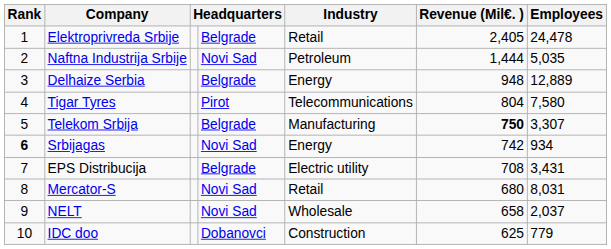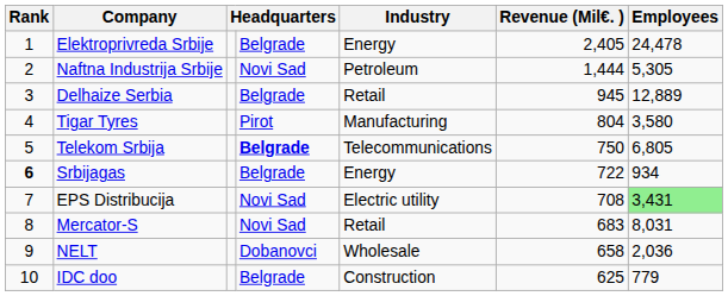 <table class="wikitable sortable">
 <tr>
 <th>Rank</th>
 <th>Company</th>
 <th colspan=2>Headquarters</th>
 <th>Industry</th>
 <th>Revenue (Mil€. )</th>
 <th>Employees</th>
 </tr>
 <tr>
 <td style="text-align:center;">1</td>
 <td><a href='#'>Elektroprivreda Srbije</a></td>
 <td></td>
 <td><a href='#'>Belgrade</a></td>
-<td>Retail</td>
+<td>Energy</td>
 <td style="text-align:right;">2,405</td>
 <td>24,478</td>
 </tr>
 <tr>
 <td style="text-align:center;">2</td>
 <td><a href='#'>Naftna Industrija Srbije</a></td>
 <td></td>
 <td><a href='#'>Novi Sad</a></td>
 <td>Petroleum</td>
 <td style="text-align:right;">1,444</td>
-<td>5,035</td>
+<td>5,305</td>
 </tr>
 <tr>
 <td style="text-align:center;">3</td>
 <td><a href='#'>Delhaize Serbia</a></td>
 <td></td>
 <td><a href='#'>Belgrade</a></td>
-<td>Energy</td>
-<td style="text-align:right;">948</td>
+<td>Retail</td>
+<td style="text-align:right;">945</td>
 <td>12,889</td>
 </tr>
 <tr>
 <td style="text-align:center;">4</td>
 <td><a href='#'>Tigar Tyres</a></td>
 <td></td>
 <td><a href='#'>Pirot</a></td>
-<td>Telecommunications</td>
+<td>Manufacturing</td>
 <td style="text-align:right;">804</td>
-<td>7,580</td>
+<td>3,580</td>
 </tr>
 <tr>
 <td style="text-align:center;">5</td>
 <td><a href='#'>Telekom Srbija</a></td>
 <td></td>
-<td><a href='#'>Belgrade</a></td>
-<td>Manufacturing</td>
-<td style="text-align:right;"><strong>750</strong></td>
-<td>3,307</td>
+<td><strong><a href='#'>Belgrade</a></strong></td>
+<td>Telecommunications</td>
+<td style="text-align:right;">750</td>
+<td>6,805</td>
 </tr>
 <tr>
 <td style="text-align:center;"><strong>6</strong></td>
 <td><a href='#'>Srbijagas</a></td>
 <td></td>
-<td><a href='#'>Novi Sad</a></td>
+<td><a href='#'>Belgrade</a></td>
 <td>Energy</td>
-<td style="text-align:right;">742</td>
+<td style="text-align:right;">722</td>
 <td>934</td>
 </tr>
 <tr>
 <td style="text-align:center;">7</td>
 <td>EPS Distribucija</td>
 <td></td>
-<td><a href='#'>Belgrade</a></td>
+<td><a href='#'>Novi Sad</a></td>
 <td>Electric utility</td>
 <td style="text-align:right;">708</td>
-<td>3,431</td>
+<td style="background: lightgreen;">3,431</td>
 </tr>
 <tr>
 <td style="text-align:center;">8</td>
 <td><a href='#'>Mercator-S</a></td>
 <td></td>
 <td><a href='#'>Novi Sad</a></td>
 <td>Retail</td>
-<td style="text-align:right;">680</td>
+<td style="text-align:right;">683</td>
 <td>8,031</td>
 </tr>
 <tr>
 <td style="text-align:center;">9</td>
 <td><a href='#'>NELT</a></td>
 <td></td>
-<td><a href='#'>Novi Sad</a></td>
+<td><a href='#'>Dobanovci</a></td>
 <td>Wholesale</td>
 <td style="text-align:right;">658</td>
-<td>2,037</td>
+<td>2,036</td>
 </tr>
 <tr>
 <td style="text-align:center;">10</td>
 <td><a href='#'>IDC doo</a></td>
 <td></td>
-<td><a href='#'>Dobanovci</a></td>
+<td><a href='#'>Belgrade</a></td>
 <td>Construction</td>
 <td style="text-align:right;">625</td>
 <td>779</td>
 </tr>
 </table>
